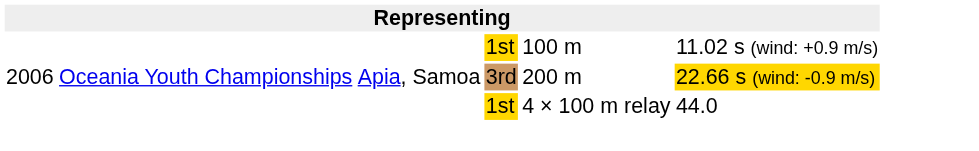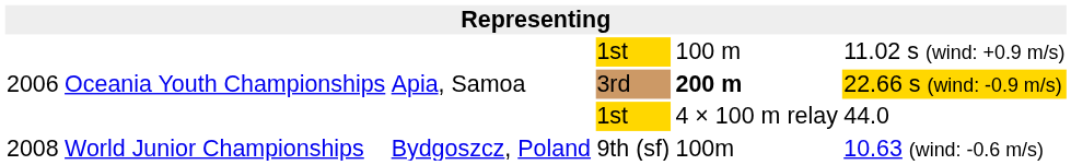 <table>
 <tr>
 <th bgcolor="#eeeeee" colspan="6">Representing </th>
 </tr>
 <tr>
 <td rowspan=3>2006</td>
 <td rowspan=3><a href='#'>Oceania Youth Championships</a></td>
 <td rowspan=3><a href='#'>Apia</a>, Samoa</td>
 <td bgcolor=gold>1st</td>
 <td>100 m</td>
 <td>11.02 s <small>(wind: +0.9 m/s)</small></td>
 </tr>
 <tr>
 <td bgcolor=cc9966>3rd</td>
-<td>200 m</td>
+<td><strong>200 m</strong></td>
 <td style="background: gold;">22.66 s <small>(wind: -0.9 m/s)</small></td>
 </tr>
 <tr>
 <td bgcolor=gold>1st</td>
 <td>4 × 100 m relay</td>
 <td>44.0</td>
 </tr>
+<tr>
+<td>2008</td>
+<td><a href='#'>World Junior Championships</a></td>
+<td><a href='#'>Bydgoszcz</a>, <a href='#'>Poland</a></td>
+<td>9th (sf)</td>
+<td>100m</td>
+<td><a href='#'>10.63</a> <small>(wind: -0.6 m/s)</small></td>
+</tr>
 </table>
